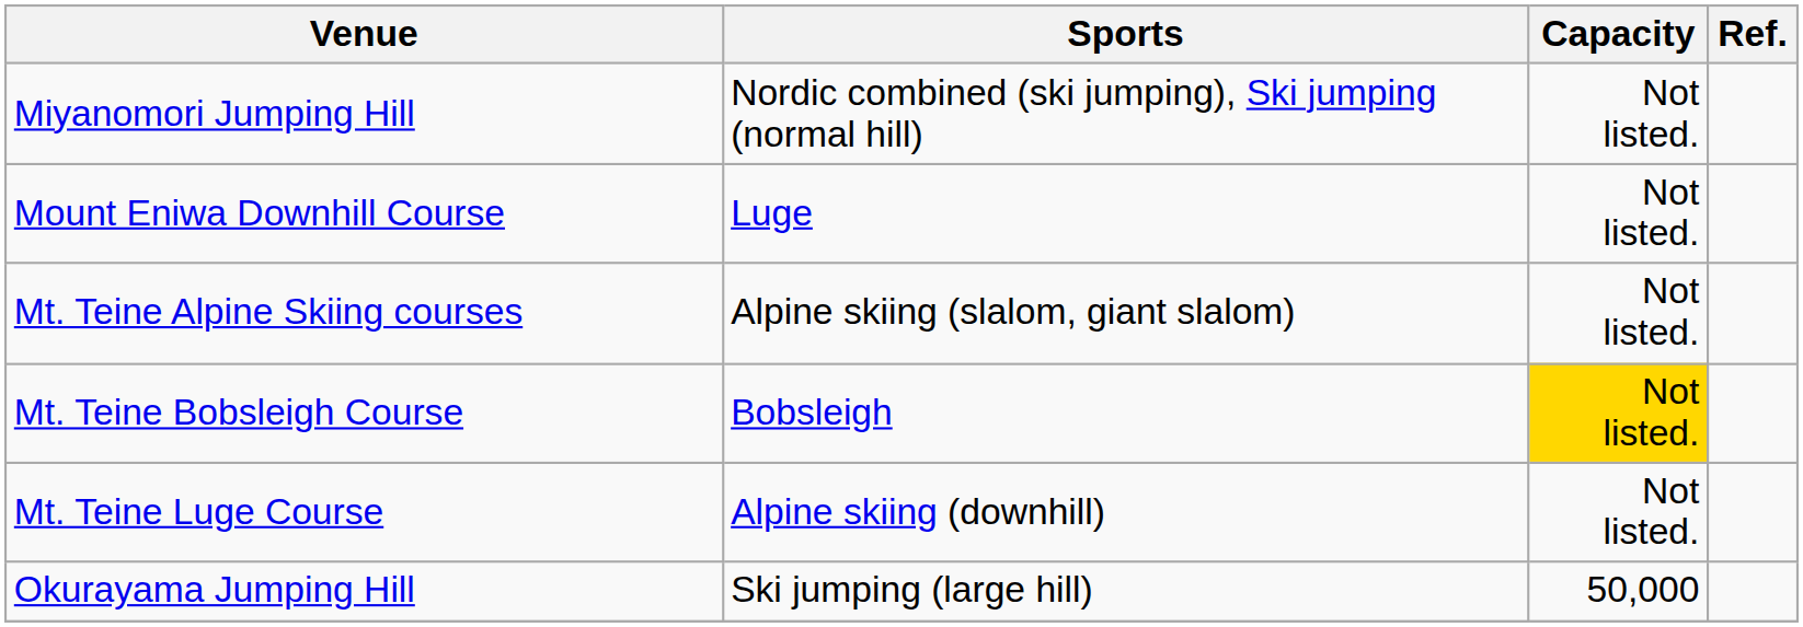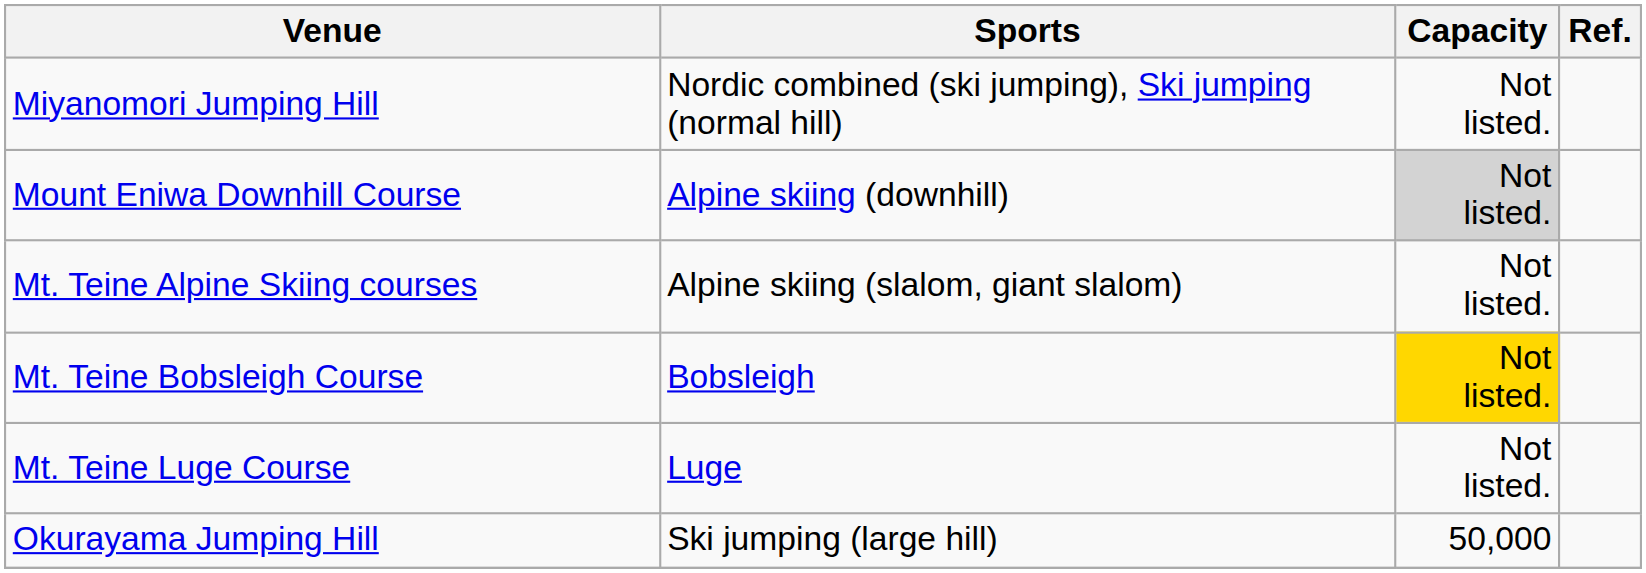 <table class="wikitable sortable" width=780px>
 <tr>
 <th width=40%>Venue</th>
 <th class="unsortable" width=45%>Sports</th>
 <th width=10%>Capacity</th>
 <th class="unsortable">Ref.</th>
 </tr>
 <tr>
 <td><a href='#'>Miyanomori Jumping Hill</a></td>
 <td>Nordic combined (ski jumping), <a href='#'>Ski jumping</a> (normal hill)</td>
 <td align="right">Not listed.</td>
 <td align=center></td>
 </tr>
 <tr>
 <td><a href='#'>Mount Eniwa Downhill Course</a></td>
-<td><a href='#'>Luge</a></td>
-<td align="right">Not listed.</td>
+<td><a href='#'>Alpine skiing</a> (downhill)</td>
+<td align="right" style="background: lightgrey;">Not listed.</td>
 <td align=center></td>
 </tr>
 <tr>
 <td><a href='#'>Mt. Teine Alpine Skiing courses</a></td>
 <td>Alpine skiing (slalom, giant slalom)</td>
 <td align="right">Not listed.</td>
 <td align=center></td>
 </tr>
 <tr>
 <td><a href='#'>Mt. Teine Bobsleigh Course</a></td>
 <td><a href='#'>Bobsleigh</a></td>
 <td align="right" style="background: gold;">Not listed.</td>
 <td align=center></td>
 </tr>
 <tr>
 <td><a href='#'>Mt. Teine Luge Course</a></td>
-<td><a href='#'>Alpine skiing</a> (downhill)</td>
+<td><a href='#'>Luge</a></td>
 <td align="right">Not listed.</td>
 <td align=center></td>
 </tr>
 <tr>
 <td><a href='#'>Okurayama Jumping Hill</a></td>
 <td>Ski jumping (large hill)</td>
 <td align="right">50,000</td>
 <td align=center></td>
 </tr>
 <tr>
 </tr>
 </table>
